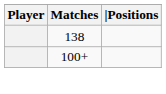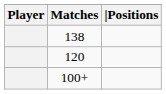 <table class="wikitable sortable plainrowheaders static-row-numbers" style="text-align: center;">
 <tr>
 </tr>
 <tr>
 <th scope="col">Player</th>
 <th scope="col">Matches</th>
 <th scope="col">|Positions</th>
 </tr>
 <tr>
 <th scope="row"></th>
 <td>138</td>
 <td></td>
 </tr>
 <tr>
 <th scope="row"></th>
+<td>120</td>
+<td></td>
+</tr>
+<tr>
+<th scope="row"></th>
 <td>100+</td>
 <td></td>
 </tr>
 </table>
